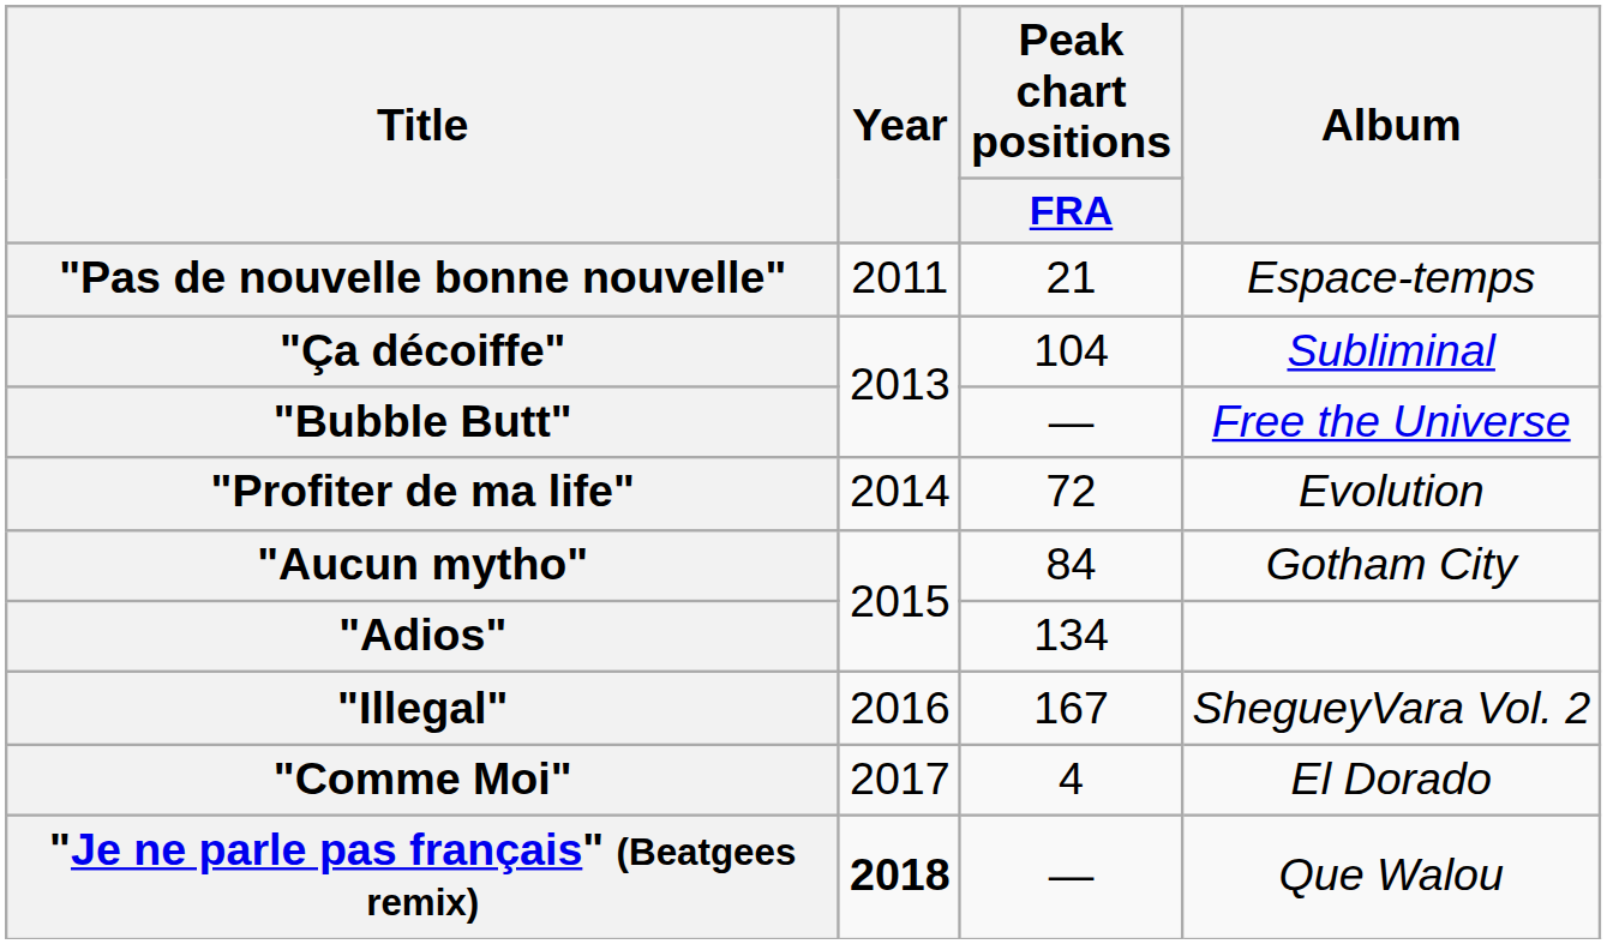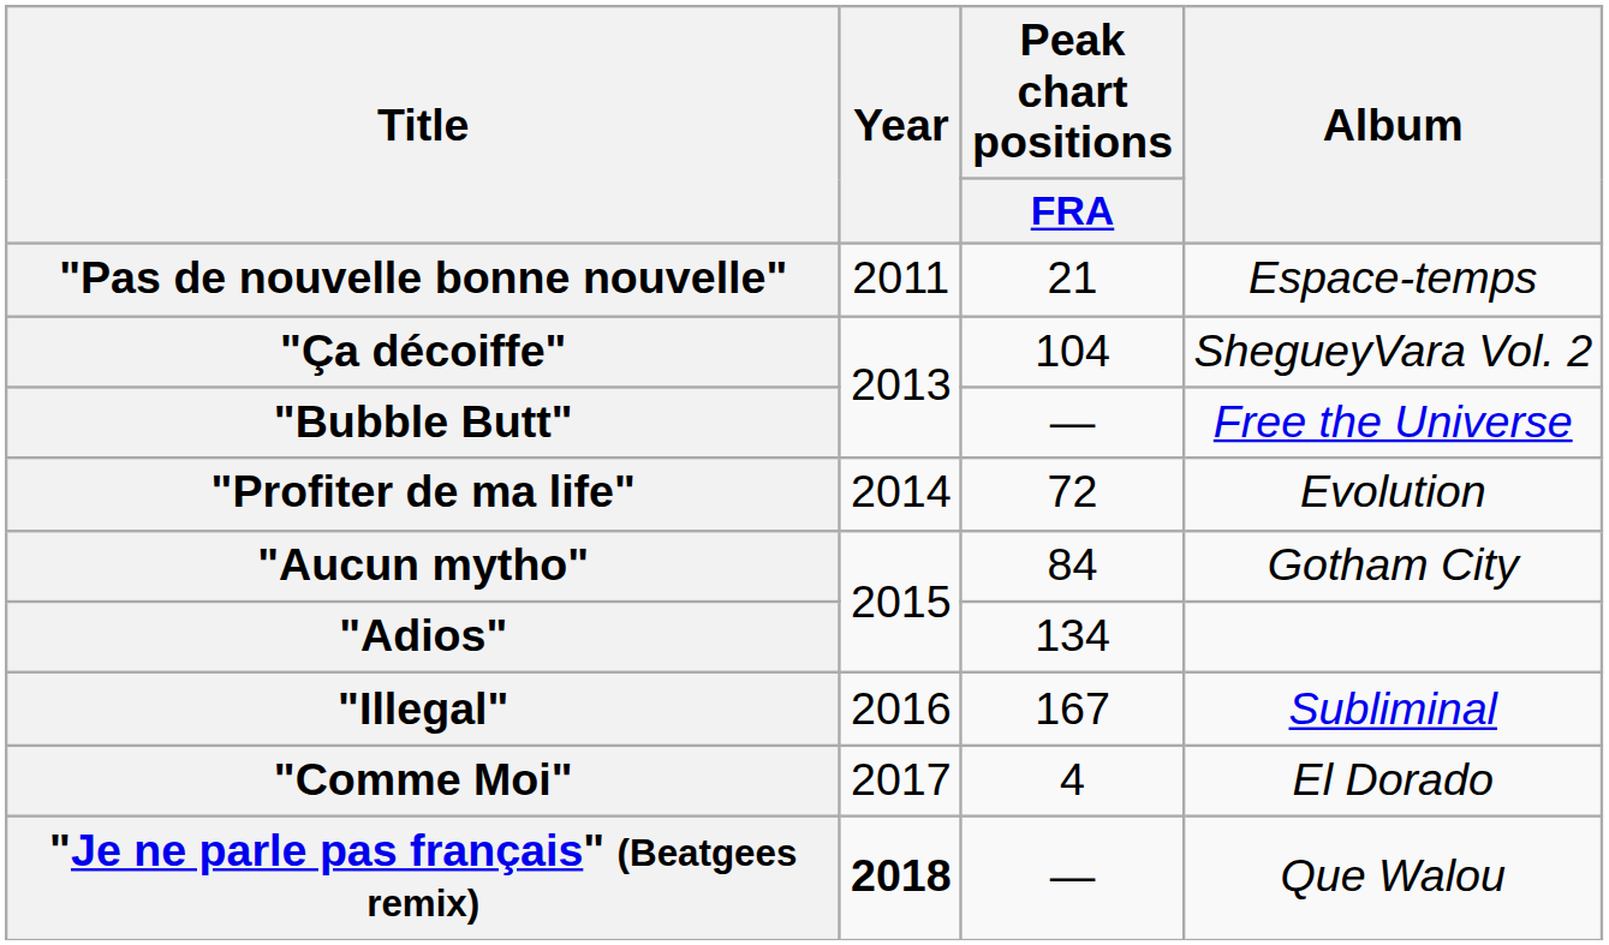 <table class="wikitable plainrowheaders" style="text-align:center;">
 <tr>
 <th scope="col" rowspan="2" style="width:18em;">Title</th>
 <th scope="col" rowspan="2">Year</th>
 <th scope="col" colspan="1">Peak chart positions</th>
 <th scope="col" rowspan="2">Album</th>
 </tr>
 <tr>
 <th scope="col" style="width:3em;font-size:90%;"><a href='#'>FRA</a><br></th>
 </tr>
 <tr>
 <th scope="row">"Pas de nouvelle bonne nouvelle" <br> </th>
 <td>2011</td>
 <td>21</td>
 <td><em>Espace-temps</em></td>
 </tr>
 <tr>
 <th scope="row">"Ça décoiffe" <br> </th>
 <td rowspan="2">2013</td>
 <td>104</td>
-<td><em><a href='#'>Subliminal</a></em></td>
+<td><em>ShegueyVara Vol. 2</em></td>
 </tr>
 <tr>
 <th scope="row">"Bubble Butt"  <br> </th>
 <td>—</td>
 <td><em><a href='#'>Free the Universe</a></em></td>
 </tr>
 <tr>
 <th scope="row">"Profiter de ma life" <br> </th>
 <td>2014</td>
 <td>72</td>
 <td><em>Evolution</em></td>
 </tr>
 <tr>
 <th scope="row">"Aucun mytho" <br> </th>
 <td rowspan="2">2015</td>
 <td>84</td>
 <td><em>Gotham City</em></td>
 </tr>
 <tr>
 <th scope="row">"Adios" <br> </th>
 <td>134</td>
 <td></td>
 </tr>
 <tr>
 <th scope="row">"Illegal" <br> </th>
 <td>2016</td>
 <td>167</td>
-<td><em>ShegueyVara Vol. 2</em></td>
+<td><em><a href='#'>Subliminal</a></em></td>
 </tr>
 <tr>
 <th scope="row">"Comme Moi" <br> </th>
 <td>2017</td>
 <td>4</td>
 <td><em>El Dorado</em></td>
 </tr>
 <tr>
 <th scope="row">"<a href='#'>Je ne parle pas français</a>" <small>(Beatgees remix)</small> <br> </th>
 <td><strong>2018</strong></td>
 <td>—</td>
 <td><em>Que Walou</em></td>
 </tr>
 </table>
